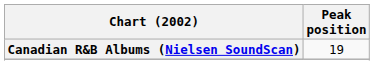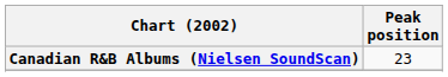 <table class="wikitable sortable plainrowheaders" style="text-align:center;">
 <tr>
 <th scope="col">Chart (2002)</th>
 <th scope="col">Peak<br>position</th>
 </tr>
 <tr>
 <th scope="row">Canadian R&B Albums (<a href='#'>Nielsen SoundScan</a>)</th>
-<td style="text-align:center;">19</td>
+<td style="text-align:center;">23</td>
 </tr>
 <tr>
 </tr>
 <tr>
 </tr>
 </table>
